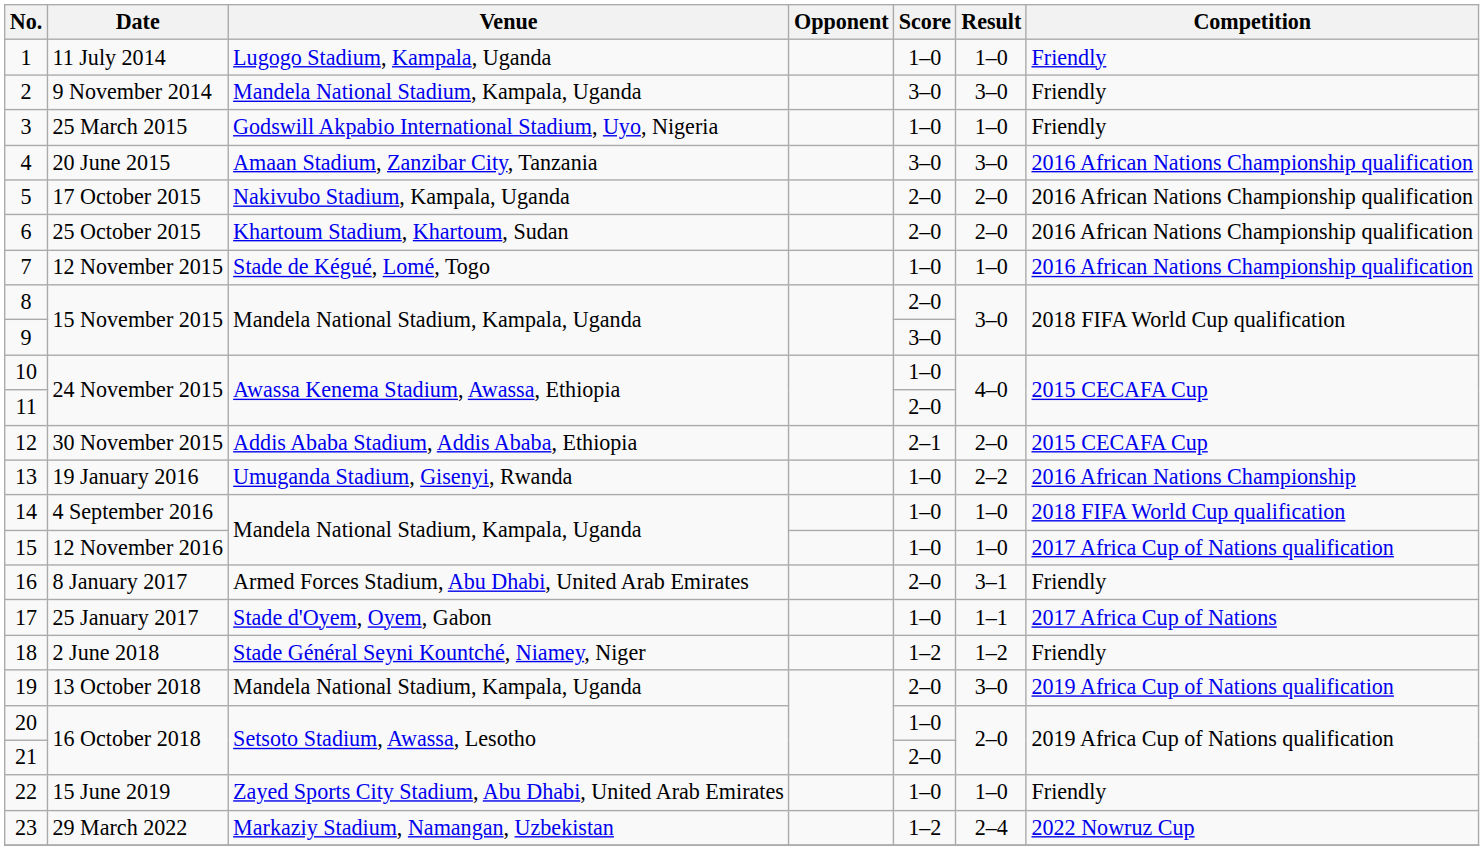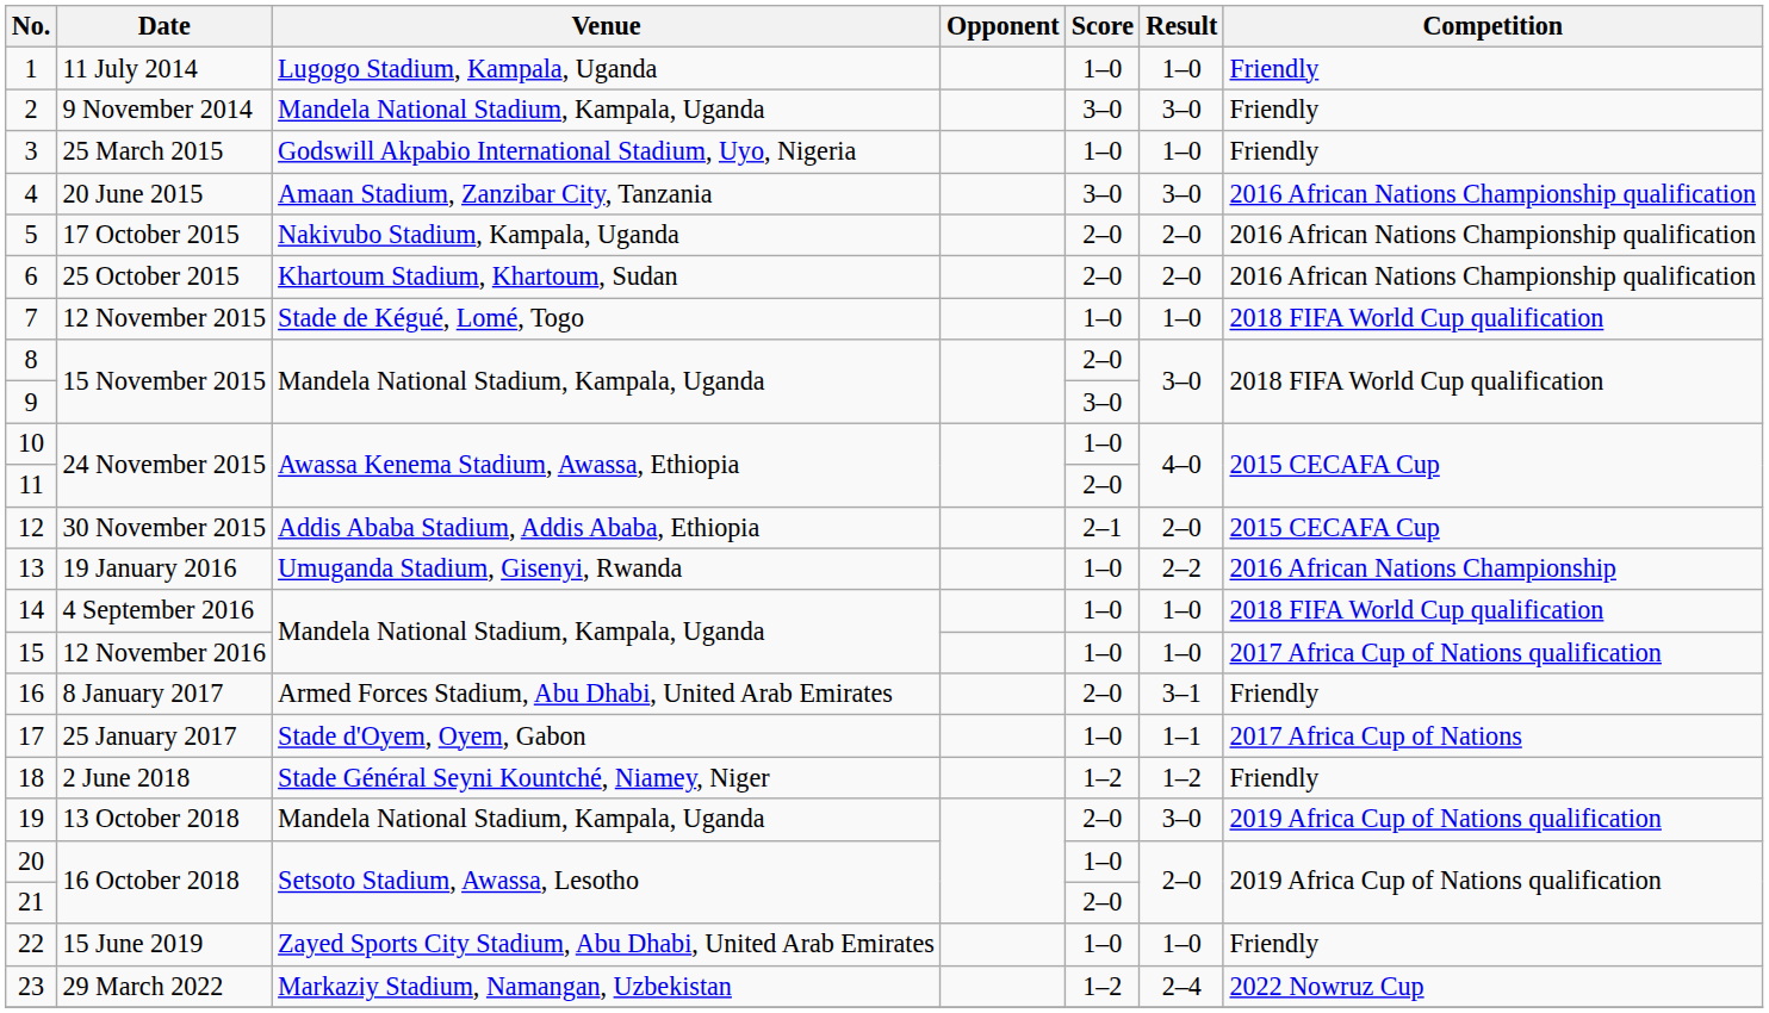 <table class="wikitable sortable">
 <tr>
 <th scope="col">No.</th>
 <th scope="col">Date</th>
 <th scope="col">Venue</th>
 <th scope="col">Opponent</th>
 <th scope="col">Score</th>
 <th scope="col">Result</th>
 <th scope="col">Competition</th>
 </tr>
 <tr>
 <td align="center">1</td>
 <td>11 July 2014</td>
 <td><a href='#'>Lugogo Stadium</a>, <a href='#'>Kampala</a>, Uganda</td>
 <td></td>
 <td align="center">1–0</td>
 <td align="center">1–0</td>
 <td><a href='#'>Friendly</a></td>
 </tr>
 <tr>
 <td align="center">2</td>
 <td>9 November 2014</td>
 <td><a href='#'>Mandela National Stadium</a>, Kampala, Uganda</td>
 <td></td>
 <td align="center">3–0</td>
 <td align="center">3–0</td>
 <td>Friendly</td>
 </tr>
 <tr>
 <td align="center">3</td>
 <td>25 March 2015</td>
 <td><a href='#'>Godswill Akpabio International Stadium</a>, <a href='#'>Uyo</a>, Nigeria</td>
 <td></td>
 <td align="center">1–0</td>
 <td align="center">1–0</td>
 <td>Friendly</td>
 </tr>
 <tr>
 <td align="center">4</td>
 <td>20 June 2015</td>
 <td><a href='#'>Amaan Stadium</a>, <a href='#'>Zanzibar City</a>, Tanzania</td>
 <td></td>
 <td align="center">3–0</td>
 <td align="center">3–0</td>
 <td><a href='#'>2016 African Nations Championship qualification</a></td>
 </tr>
 <tr>
 <td align="center">5</td>
 <td>17 October 2015</td>
 <td><a href='#'>Nakivubo Stadium</a>, Kampala, Uganda</td>
 <td></td>
 <td align="center">2–0</td>
 <td align="center">2–0</td>
 <td>2016 African Nations Championship qualification</td>
 </tr>
 <tr>
 <td align="center">6</td>
 <td>25 October 2015</td>
 <td><a href='#'>Khartoum Stadium</a>, <a href='#'>Khartoum</a>, Sudan</td>
 <td></td>
 <td align="center">2–0</td>
 <td align="center">2–0</td>
 <td>2016 African Nations Championship qualification</td>
 </tr>
 <tr>
 <td align="center">7</td>
 <td>12 November 2015</td>
 <td><a href='#'>Stade de Kégué</a>, <a href='#'>Lomé</a>, Togo</td>
 <td></td>
 <td align="center">1–0</td>
 <td align="center">1–0</td>
-<td><a href='#'>2016 African Nations Championship qualification</a></td>
+<td><a href='#'>2018 FIFA World Cup qualification</a></td>
 </tr>
 <tr>
 <td align="center">8</td>
 <td rowspan="2">15 November 2015</td>
 <td rowspan="2">Mandela National Stadium, Kampala, Uganda</td>
 <td rowspan="2"></td>
 <td align="center">2–0</td>
 <td rowspan="2" style="text-align:center">3–0</td>
 <td rowspan="2">2018 FIFA World Cup qualification</td>
 </tr>
 <tr>
 <td align="center">9</td>
 <td align="center">3–0</td>
 </tr>
 <tr>
 <td align="center">10</td>
 <td rowspan="2">24 November 2015</td>
 <td rowspan="2"><a href='#'>Awassa Kenema Stadium</a>, <a href='#'>Awassa</a>, Ethiopia</td>
 <td rowspan="2"></td>
 <td align="center">1–0</td>
 <td rowspan="2" style="text-align:center">4–0</td>
 <td rowspan="2"><a href='#'>2015 CECAFA Cup</a></td>
 </tr>
 <tr>
 <td align="center">11</td>
 <td align="center">2–0</td>
 </tr>
 <tr>
 <td align="center">12</td>
 <td>30 November 2015</td>
 <td><a href='#'>Addis Ababa Stadium</a>, <a href='#'>Addis Ababa</a>, Ethiopia</td>
 <td></td>
 <td align="center">2–1</td>
 <td align="center">2–0</td>
 <td><a href='#'>2015 CECAFA Cup</a></td>
 </tr>
 <tr>
 <td align="center">13</td>
 <td>19 January 2016</td>
 <td><a href='#'>Umuganda Stadium</a>, <a href='#'>Gisenyi</a>, Rwanda</td>
 <td></td>
 <td align="center">1–0</td>
 <td align="center">2–2</td>
 <td><a href='#'>2016 African Nations Championship</a></td>
 </tr>
 <tr>
 <td align="center">14</td>
 <td>4 September 2016</td>
 <td rowspan=2>Mandela National Stadium, Kampala, Uganda</td>
 <td></td>
 <td align="center">1–0</td>
 <td align="center">1–0</td>
 <td><a href='#'>2018 FIFA World Cup qualification</a></td>
 </tr>
 <tr>
 <td align="center">15</td>
 <td>12 November 2016</td>
 <td></td>
 <td align="center">1–0</td>
 <td align="center">1–0</td>
 <td><a href='#'>2017 Africa Cup of Nations qualification</a></td>
 </tr>
 <tr>
 <td align="center">16</td>
 <td>8 January 2017</td>
 <td>Armed Forces Stadium, <a href='#'>Abu Dhabi</a>, United Arab Emirates</td>
 <td></td>
 <td align="center">2–0</td>
 <td align="center">3–1</td>
 <td>Friendly</td>
 </tr>
 <tr>
 <td align="center">17</td>
 <td>25 January 2017</td>
 <td><a href='#'>Stade d'Oyem</a>, <a href='#'>Oyem</a>, Gabon</td>
 <td></td>
 <td align="center">1–0</td>
 <td align="center">1–1</td>
 <td><a href='#'>2017 Africa Cup of Nations</a></td>
 </tr>
 <tr>
 <td align="center">18</td>
 <td>2 June 2018</td>
 <td><a href='#'>Stade Général Seyni Kountché</a>, <a href='#'>Niamey</a>, Niger</td>
 <td></td>
 <td align="center">1–2</td>
 <td align="center">1–2</td>
 <td>Friendly</td>
 </tr>
 <tr>
 <td align="center">19</td>
 <td>13 October 2018</td>
 <td>Mandela National Stadium, Kampala, Uganda</td>
 <td rowspan=3></td>
 <td align="center">2–0</td>
 <td align="center">3–0</td>
 <td><a href='#'>2019 Africa Cup of Nations qualification</a></td>
 </tr>
 <tr>
 <td align="center">20</td>
 <td rowspan="2">16 October 2018</td>
 <td rowspan="2"><a href='#'>Setsoto Stadium</a>, <a href='#'>Awassa</a>, Lesotho</td>
 <td align="center">1–0</td>
 <td rowspan="2" style="text-align:center">2–0</td>
 <td rowspan="2">2019 Africa Cup of Nations qualification</td>
 </tr>
 <tr>
 <td align="center">21</td>
 <td align="center">2–0</td>
 </tr>
 <tr>
 <td align="center">22</td>
 <td>15 June 2019</td>
 <td><a href='#'>Zayed Sports City Stadium</a>, <a href='#'>Abu Dhabi</a>, United Arab Emirates</td>
 <td></td>
 <td align="center">1–0</td>
 <td align="center">1–0</td>
 <td>Friendly</td>
 </tr>
 <tr>
 <td align="center">23</td>
 <td>29 March 2022</td>
 <td><a href='#'>Markaziy Stadium</a>, <a href='#'>Namangan</a>, <a href='#'>Uzbekistan</a></td>
 <td></td>
 <td align="center">1–2</td>
 <td align="center">2–4</td>
 <td><a href='#'>2022 Nowruz Cup</a></td>
 </tr>
 <tr>
 </tr>
 </table>
